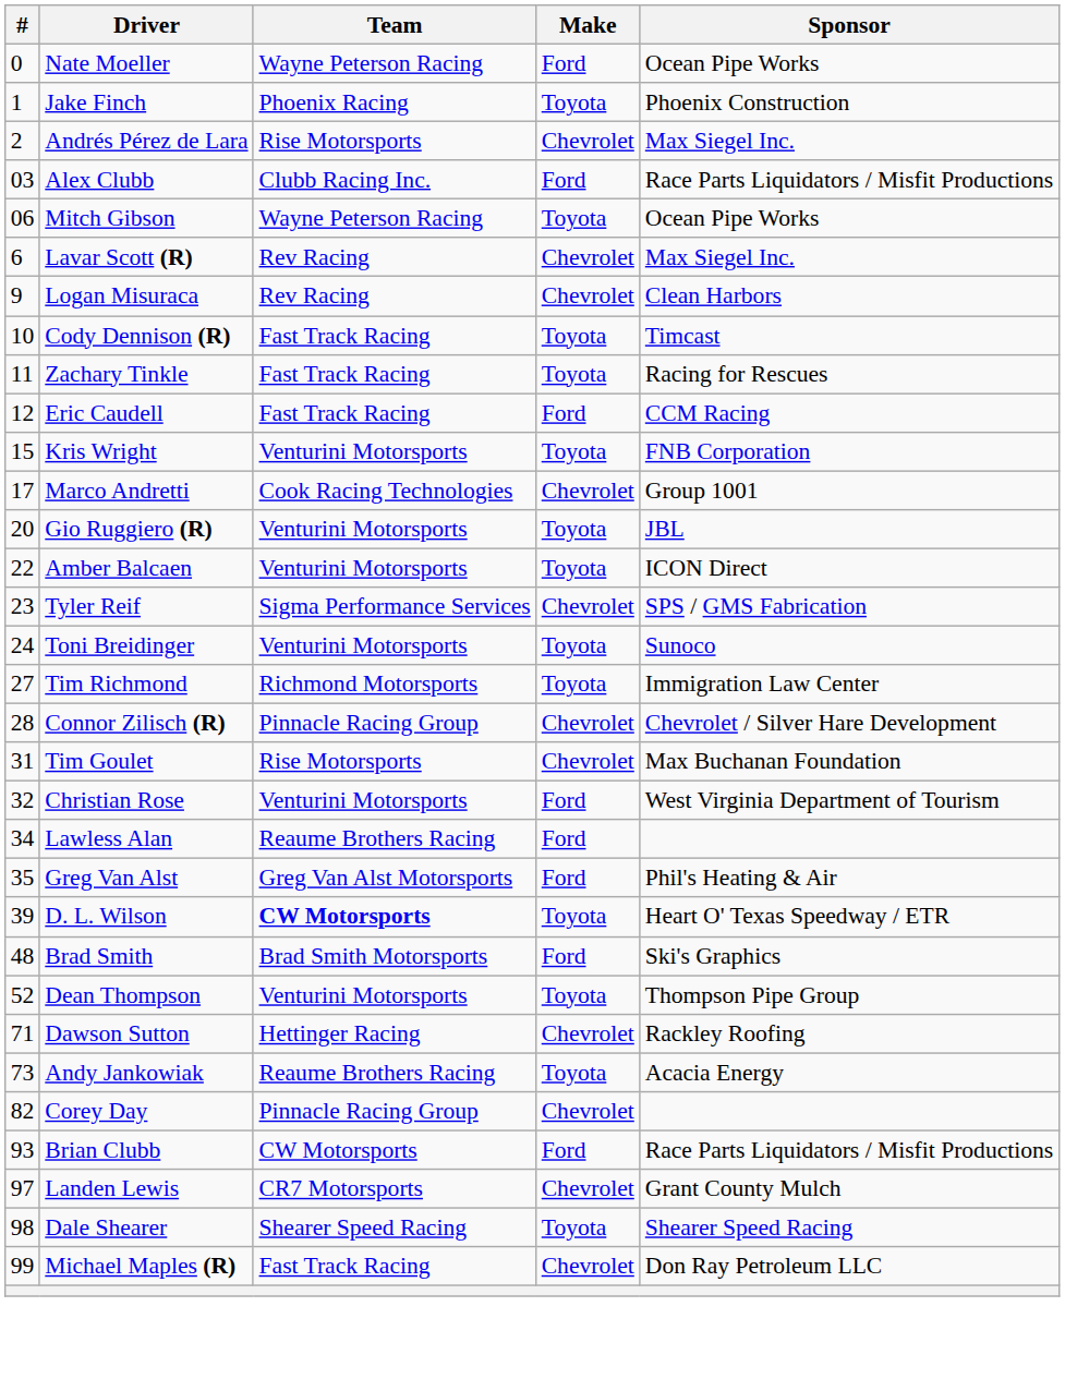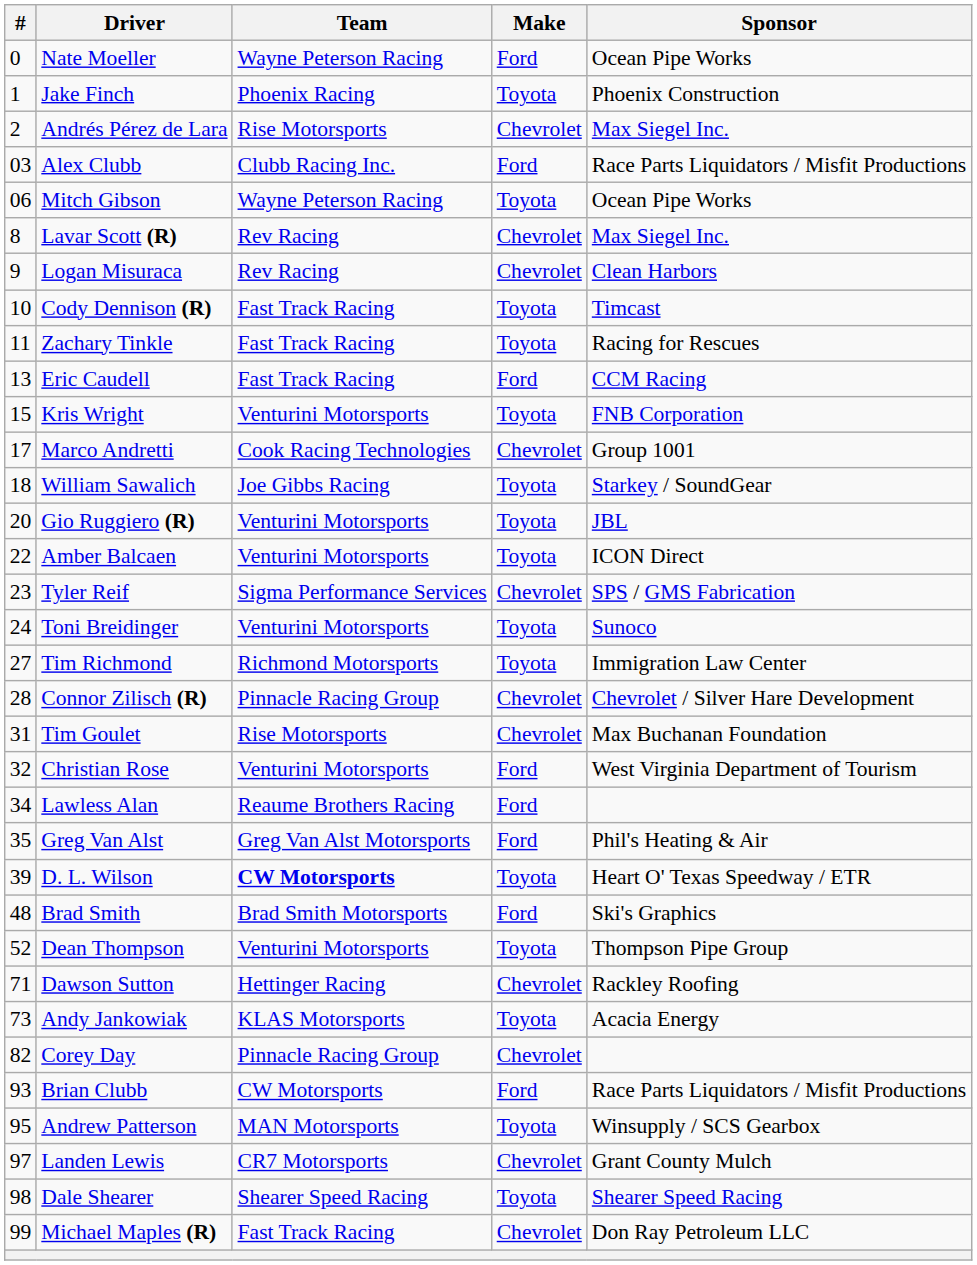 <table class="wikitable" style="font-size: 95%;">
 <tr>
 <th>#</th>
 <th>Driver</th>
 <th>Team</th>
 <th>Make</th>
 <th>Sponsor</th>
 </tr>
 <tr>
 <td>0</td>
 <td><a href='#'>Nate Moeller</a></td>
 <td><a href='#'>Wayne Peterson Racing</a></td>
 <td><a href='#'>Ford</a></td>
 <td>Ocean Pipe Works</td>
 </tr>
 <tr>
 <td>1</td>
 <td><a href='#'>Jake Finch</a></td>
 <td><a href='#'>Phoenix Racing</a></td>
 <td><a href='#'>Toyota</a></td>
 <td>Phoenix Construction</td>
 </tr>
 <tr>
 <td>2</td>
 <td nowrap><a href='#'>Andrés Pérez de Lara</a></td>
 <td><a href='#'>Rise Motorsports</a></td>
 <td><a href='#'>Chevrolet</a></td>
 <td><a href='#'>Max Siegel Inc.</a></td>
 </tr>
 <tr>
 <td>03</td>
 <td><a href='#'>Alex Clubb</a></td>
 <td><a href='#'>Clubb Racing Inc.</a></td>
 <td><a href='#'>Ford</a></td>
 <td nowrap>Race Parts Liquidators / Misfit Productions</td>
 </tr>
 <tr>
 <td>06</td>
 <td><a href='#'>Mitch Gibson</a></td>
 <td><a href='#'>Wayne Peterson Racing</a></td>
 <td><a href='#'>Toyota</a></td>
 <td>Ocean Pipe Works</td>
 </tr>
 <tr>
-<td>6</td>
+<td>8</td>
 <td><a href='#'>Lavar Scott</a> <strong>(R)</strong></td>
 <td><a href='#'>Rev Racing</a></td>
 <td><a href='#'>Chevrolet</a></td>
 <td><a href='#'>Max Siegel Inc.</a></td>
 </tr>
 <tr>
 <td>9</td>
 <td><a href='#'>Logan Misuraca</a></td>
 <td><a href='#'>Rev Racing</a></td>
 <td><a href='#'>Chevrolet</a></td>
 <td><a href='#'>Clean Harbors</a></td>
 </tr>
 <tr>
 <td>10</td>
 <td><a href='#'>Cody Dennison</a> <strong>(R)</strong></td>
 <td><a href='#'>Fast Track Racing</a></td>
 <td><a href='#'>Toyota</a></td>
 <td><a href='#'>Timcast</a></td>
 </tr>
 <tr>
 <td>11</td>
 <td><a href='#'>Zachary Tinkle</a></td>
 <td><a href='#'>Fast Track Racing</a></td>
 <td><a href='#'>Toyota</a></td>
 <td>Racing for Rescues</td>
 </tr>
 <tr>
-<td>12</td>
+<td>13</td>
 <td><a href='#'>Eric Caudell</a></td>
 <td><a href='#'>Fast Track Racing</a></td>
 <td><a href='#'>Ford</a></td>
 <td><a href='#'>CCM Racing</a></td>
 </tr>
 <tr>
 <td>15</td>
 <td><a href='#'>Kris Wright</a></td>
 <td><a href='#'>Venturini Motorsports</a></td>
 <td><a href='#'>Toyota</a></td>
 <td><a href='#'>FNB Corporation</a></td>
 </tr>
 <tr>
 <td>17</td>
 <td><a href='#'>Marco Andretti</a></td>
 <td><a href='#'>Cook Racing Technologies</a></td>
 <td><a href='#'>Chevrolet</a></td>
 <td>Group 1001</td>
+</tr>
+<tr>
+<td>18</td>
+<td><a href='#'>William Sawalich</a></td>
+<td><a href='#'>Joe Gibbs Racing</a></td>
+<td><a href='#'>Toyota</a></td>
+<td><a href='#'>Starkey</a> / SoundGear</td>
 </tr>
 <tr>
 <td>20</td>
 <td><a href='#'>Gio Ruggiero</a> <strong>(R)</strong></td>
 <td><a href='#'>Venturini Motorsports</a></td>
 <td><a href='#'>Toyota</a></td>
 <td><a href='#'>JBL</a></td>
 </tr>
 <tr>
 <td>22</td>
 <td><a href='#'>Amber Balcaen</a></td>
 <td><a href='#'>Venturini Motorsports</a></td>
 <td><a href='#'>Toyota</a></td>
 <td>ICON Direct</td>
 </tr>
 <tr>
 <td>23</td>
 <td><a href='#'>Tyler Reif</a></td>
 <td nowrap><a href='#'>Sigma Performance Services</a></td>
 <td><a href='#'>Chevrolet</a></td>
 <td><a href='#'>SPS</a> / <a href='#'>GMS Fabrication</a></td>
 </tr>
 <tr>
 <td>24</td>
 <td><a href='#'>Toni Breidinger</a></td>
 <td><a href='#'>Venturini Motorsports</a></td>
 <td><a href='#'>Toyota</a></td>
 <td><a href='#'>Sunoco</a></td>
 </tr>
 <tr>
 <td>27</td>
 <td><a href='#'>Tim Richmond</a></td>
 <td><a href='#'>Richmond Motorsports</a></td>
 <td><a href='#'>Toyota</a></td>
 <td>Immigration Law Center</td>
 </tr>
 <tr>
 <td>28</td>
 <td><a href='#'>Connor Zilisch</a> <strong>(R)</strong></td>
 <td><a href='#'>Pinnacle Racing Group</a></td>
 <td><a href='#'>Chevrolet</a></td>
 <td><a href='#'>Chevrolet</a> / Silver Hare Development</td>
 </tr>
 <tr>
 <td>31</td>
 <td><a href='#'>Tim Goulet</a></td>
 <td><a href='#'>Rise Motorsports</a></td>
 <td><a href='#'>Chevrolet</a></td>
 <td>Max Buchanan Foundation</td>
 </tr>
 <tr>
 <td>32</td>
 <td><a href='#'>Christian Rose</a></td>
 <td><a href='#'>Venturini Motorsports</a></td>
 <td><a href='#'>Ford</a></td>
 <td>West Virginia Department of Tourism</td>
 </tr>
 <tr>
 <td>34</td>
 <td><a href='#'>Lawless Alan</a></td>
 <td><a href='#'>Reaume Brothers Racing</a></td>
 <td><a href='#'>Ford</a></td>
 <td></td>
 </tr>
 <tr>
 <td>35</td>
 <td><a href='#'>Greg Van Alst</a></td>
 <td nowrap><a href='#'>Greg Van Alst Motorsports</a></td>
 <td><a href='#'>Ford</a></td>
 <td>Phil's Heating & Air</td>
 </tr>
 <tr>
 <td>39</td>
 <td><a href='#'>D. L. Wilson</a></td>
 <td><strong><a href='#'>CW Motorsports</a></strong></td>
 <td><a href='#'>Toyota</a></td>
 <td>Heart O' Texas Speedway / ETR</td>
 </tr>
 <tr>
 <td>48</td>
 <td><a href='#'>Brad Smith</a></td>
 <td><a href='#'>Brad Smith Motorsports</a></td>
 <td><a href='#'>Ford</a></td>
 <td>Ski's Graphics</td>
 </tr>
 <tr>
 <td>52</td>
 <td><a href='#'>Dean Thompson</a></td>
 <td><a href='#'>Venturini Motorsports</a></td>
 <td><a href='#'>Toyota</a></td>
 <td>Thompson Pipe Group</td>
 </tr>
 <tr>
 <td>71</td>
 <td><a href='#'>Dawson Sutton</a></td>
 <td><a href='#'>Hettinger Racing</a></td>
 <td><a href='#'>Chevrolet</a></td>
 <td>Rackley Roofing</td>
 </tr>
 <tr>
 <td>73</td>
 <td><a href='#'>Andy Jankowiak</a></td>
-<td><a href='#'>Reaume Brothers Racing</a></td>
+<td><a href='#'>KLAS Motorsports</a></td>
 <td><a href='#'>Toyota</a></td>
 <td>Acacia Energy</td>
 </tr>
 <tr>
 <td>82</td>
 <td><a href='#'>Corey Day</a></td>
 <td><a href='#'>Pinnacle Racing Group</a></td>
 <td><a href='#'>Chevrolet</a></td>
 <td></td>
 </tr>
 <tr>
 <td>93</td>
 <td><a href='#'>Brian Clubb</a></td>
 <td><a href='#'>CW Motorsports</a></td>
 <td><a href='#'>Ford</a></td>
 <td>Race Parts Liquidators / Misfit Productions</td>
+</tr>
+<tr>
+<td>95</td>
+<td><a href='#'>Andrew Patterson</a></td>
+<td><a href='#'>MAN Motorsports</a></td>
+<td><a href='#'>Toyota</a></td>
+<td>Winsupply / SCS Gearbox</td>
 </tr>
 <tr>
 <td>97</td>
 <td><a href='#'>Landen Lewis</a></td>
 <td><a href='#'>CR7 Motorsports</a></td>
 <td><a href='#'>Chevrolet</a></td>
 <td>Grant County Mulch</td>
 </tr>
 <tr>
 <td>98</td>
 <td><a href='#'>Dale Shearer</a></td>
 <td><a href='#'>Shearer Speed Racing</a></td>
 <td><a href='#'>Toyota</a></td>
 <td><a href='#'>Shearer Speed Racing</a></td>
 </tr>
 <tr>
 <td>99</td>
 <td><a href='#'>Michael Maples</a> <strong>(R)</strong></td>
 <td><a href='#'>Fast Track Racing</a></td>
 <td><a href='#'>Chevrolet</a></td>
 <td>Don Ray Petroleum LLC</td>
 </tr>
 <tr>
 <th colspan="5"></th>
 </tr>
 </table>
